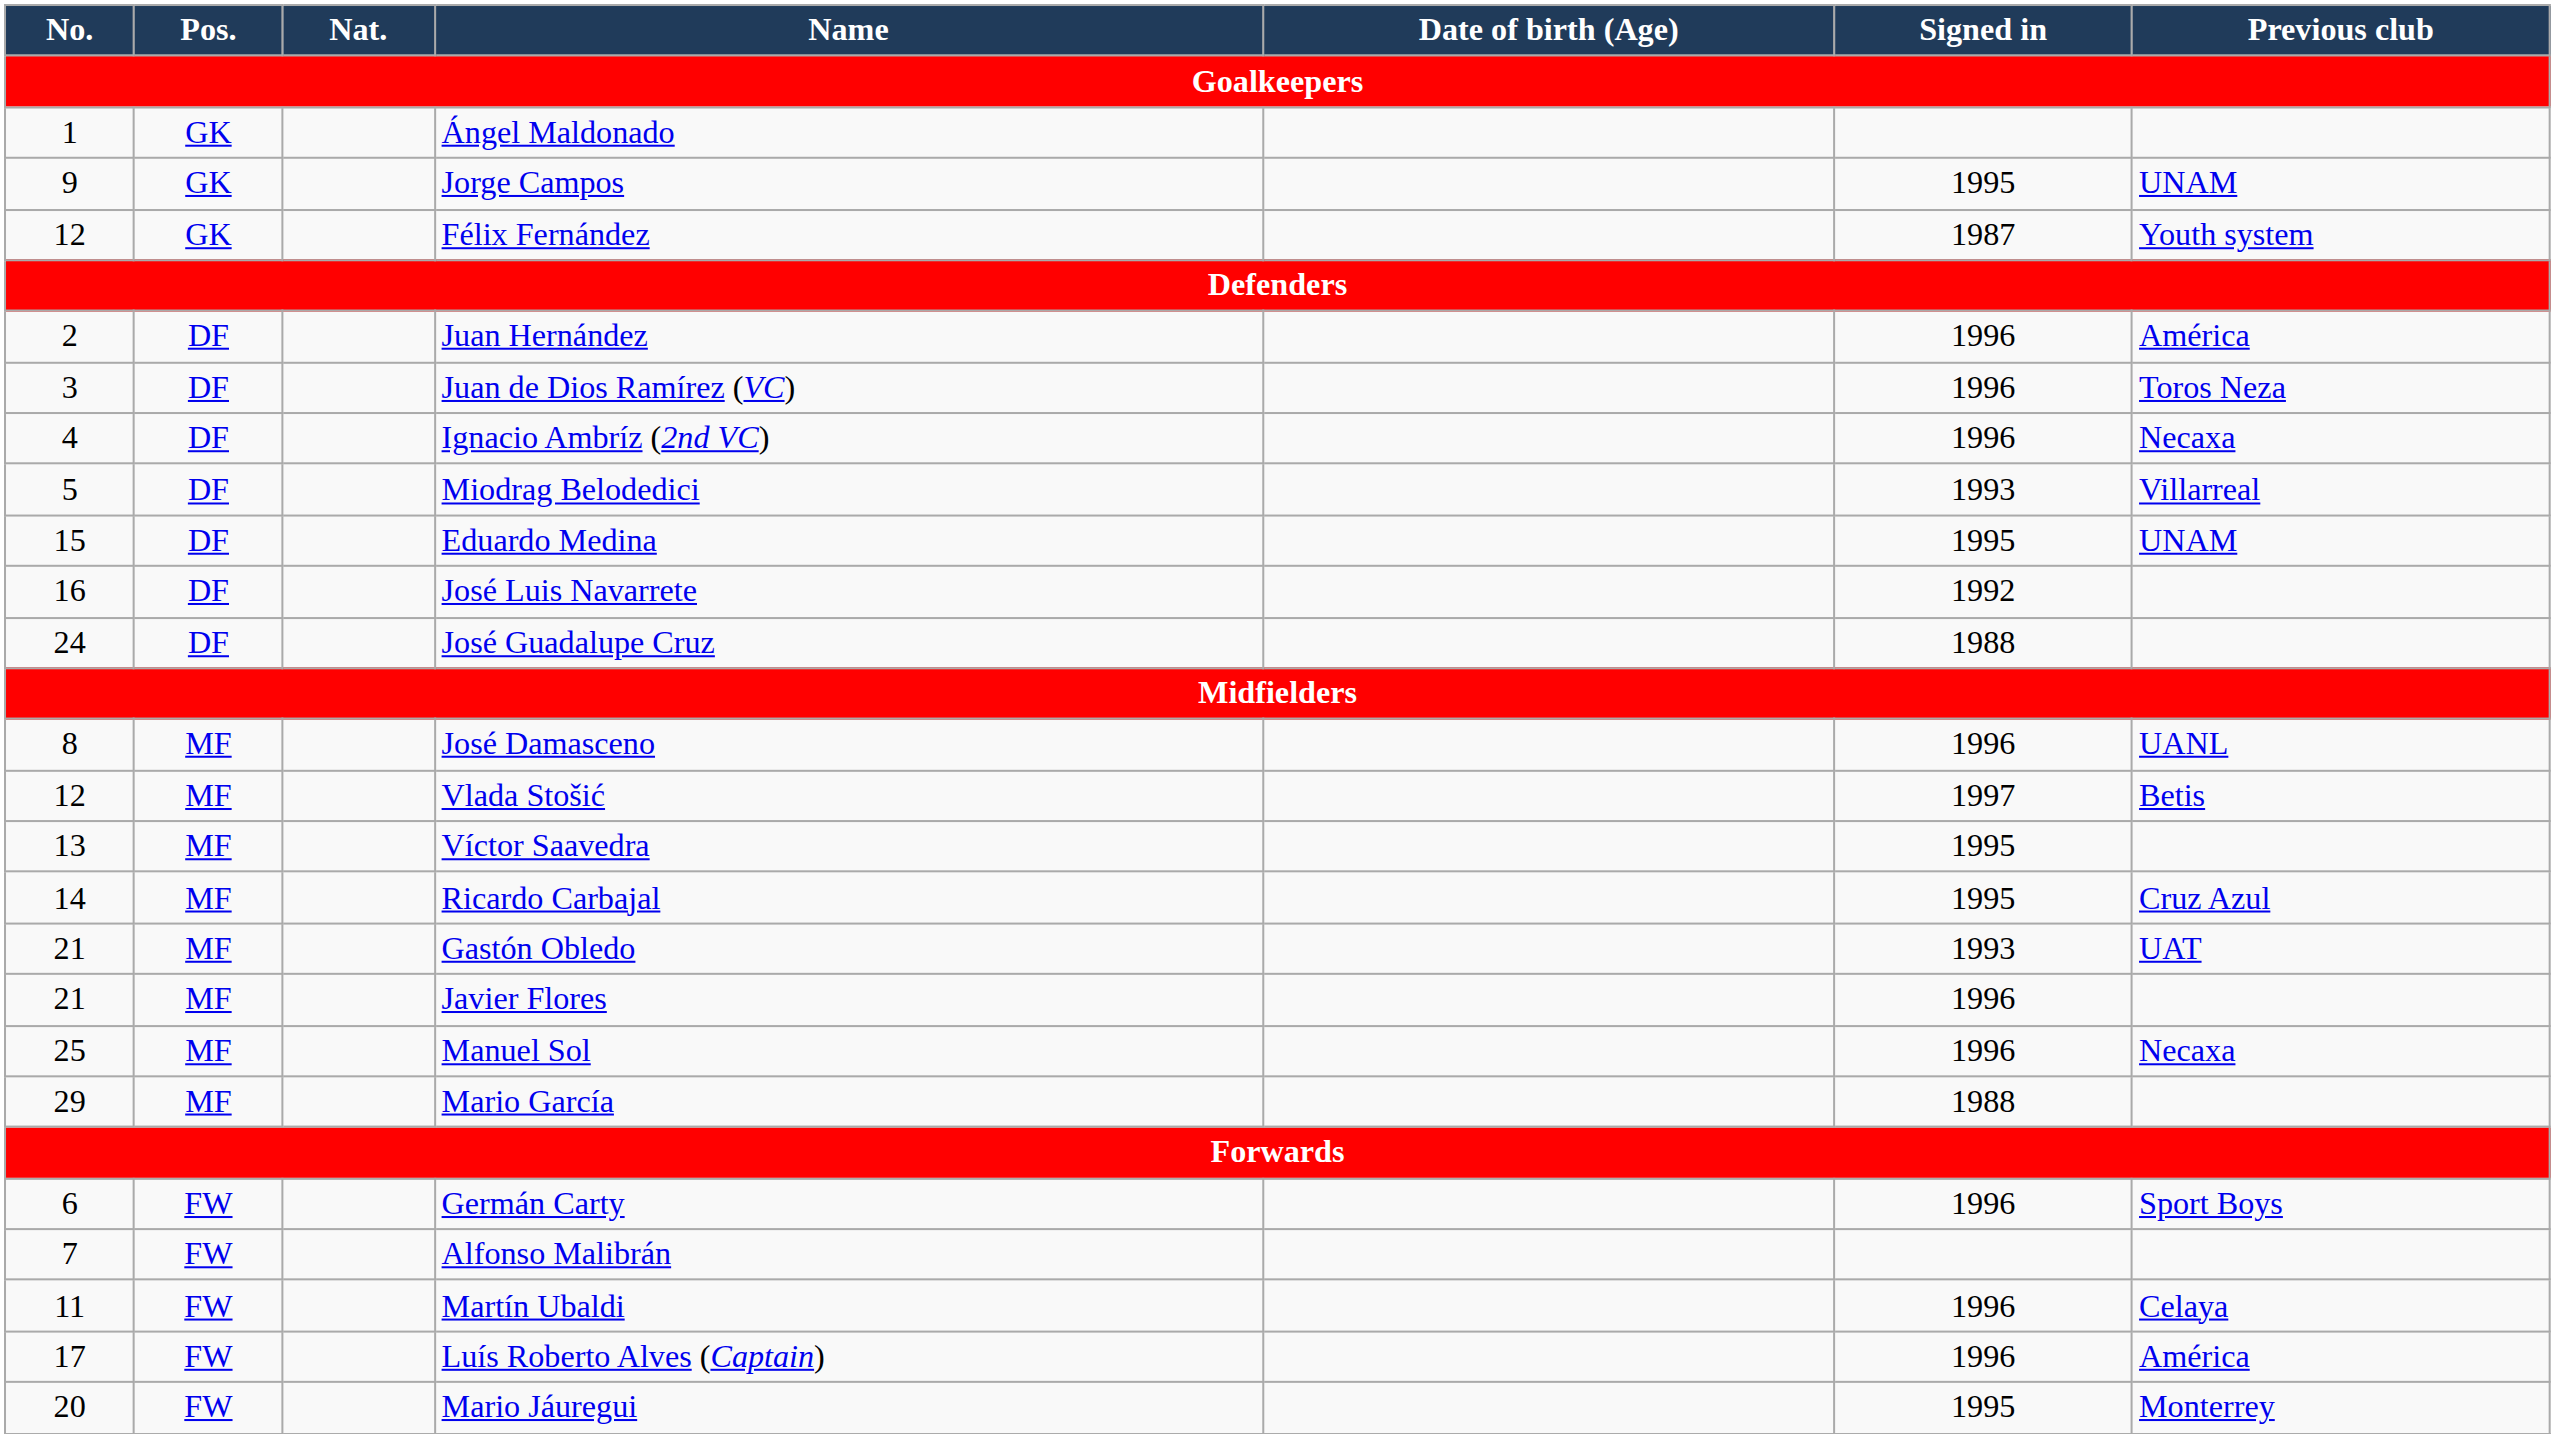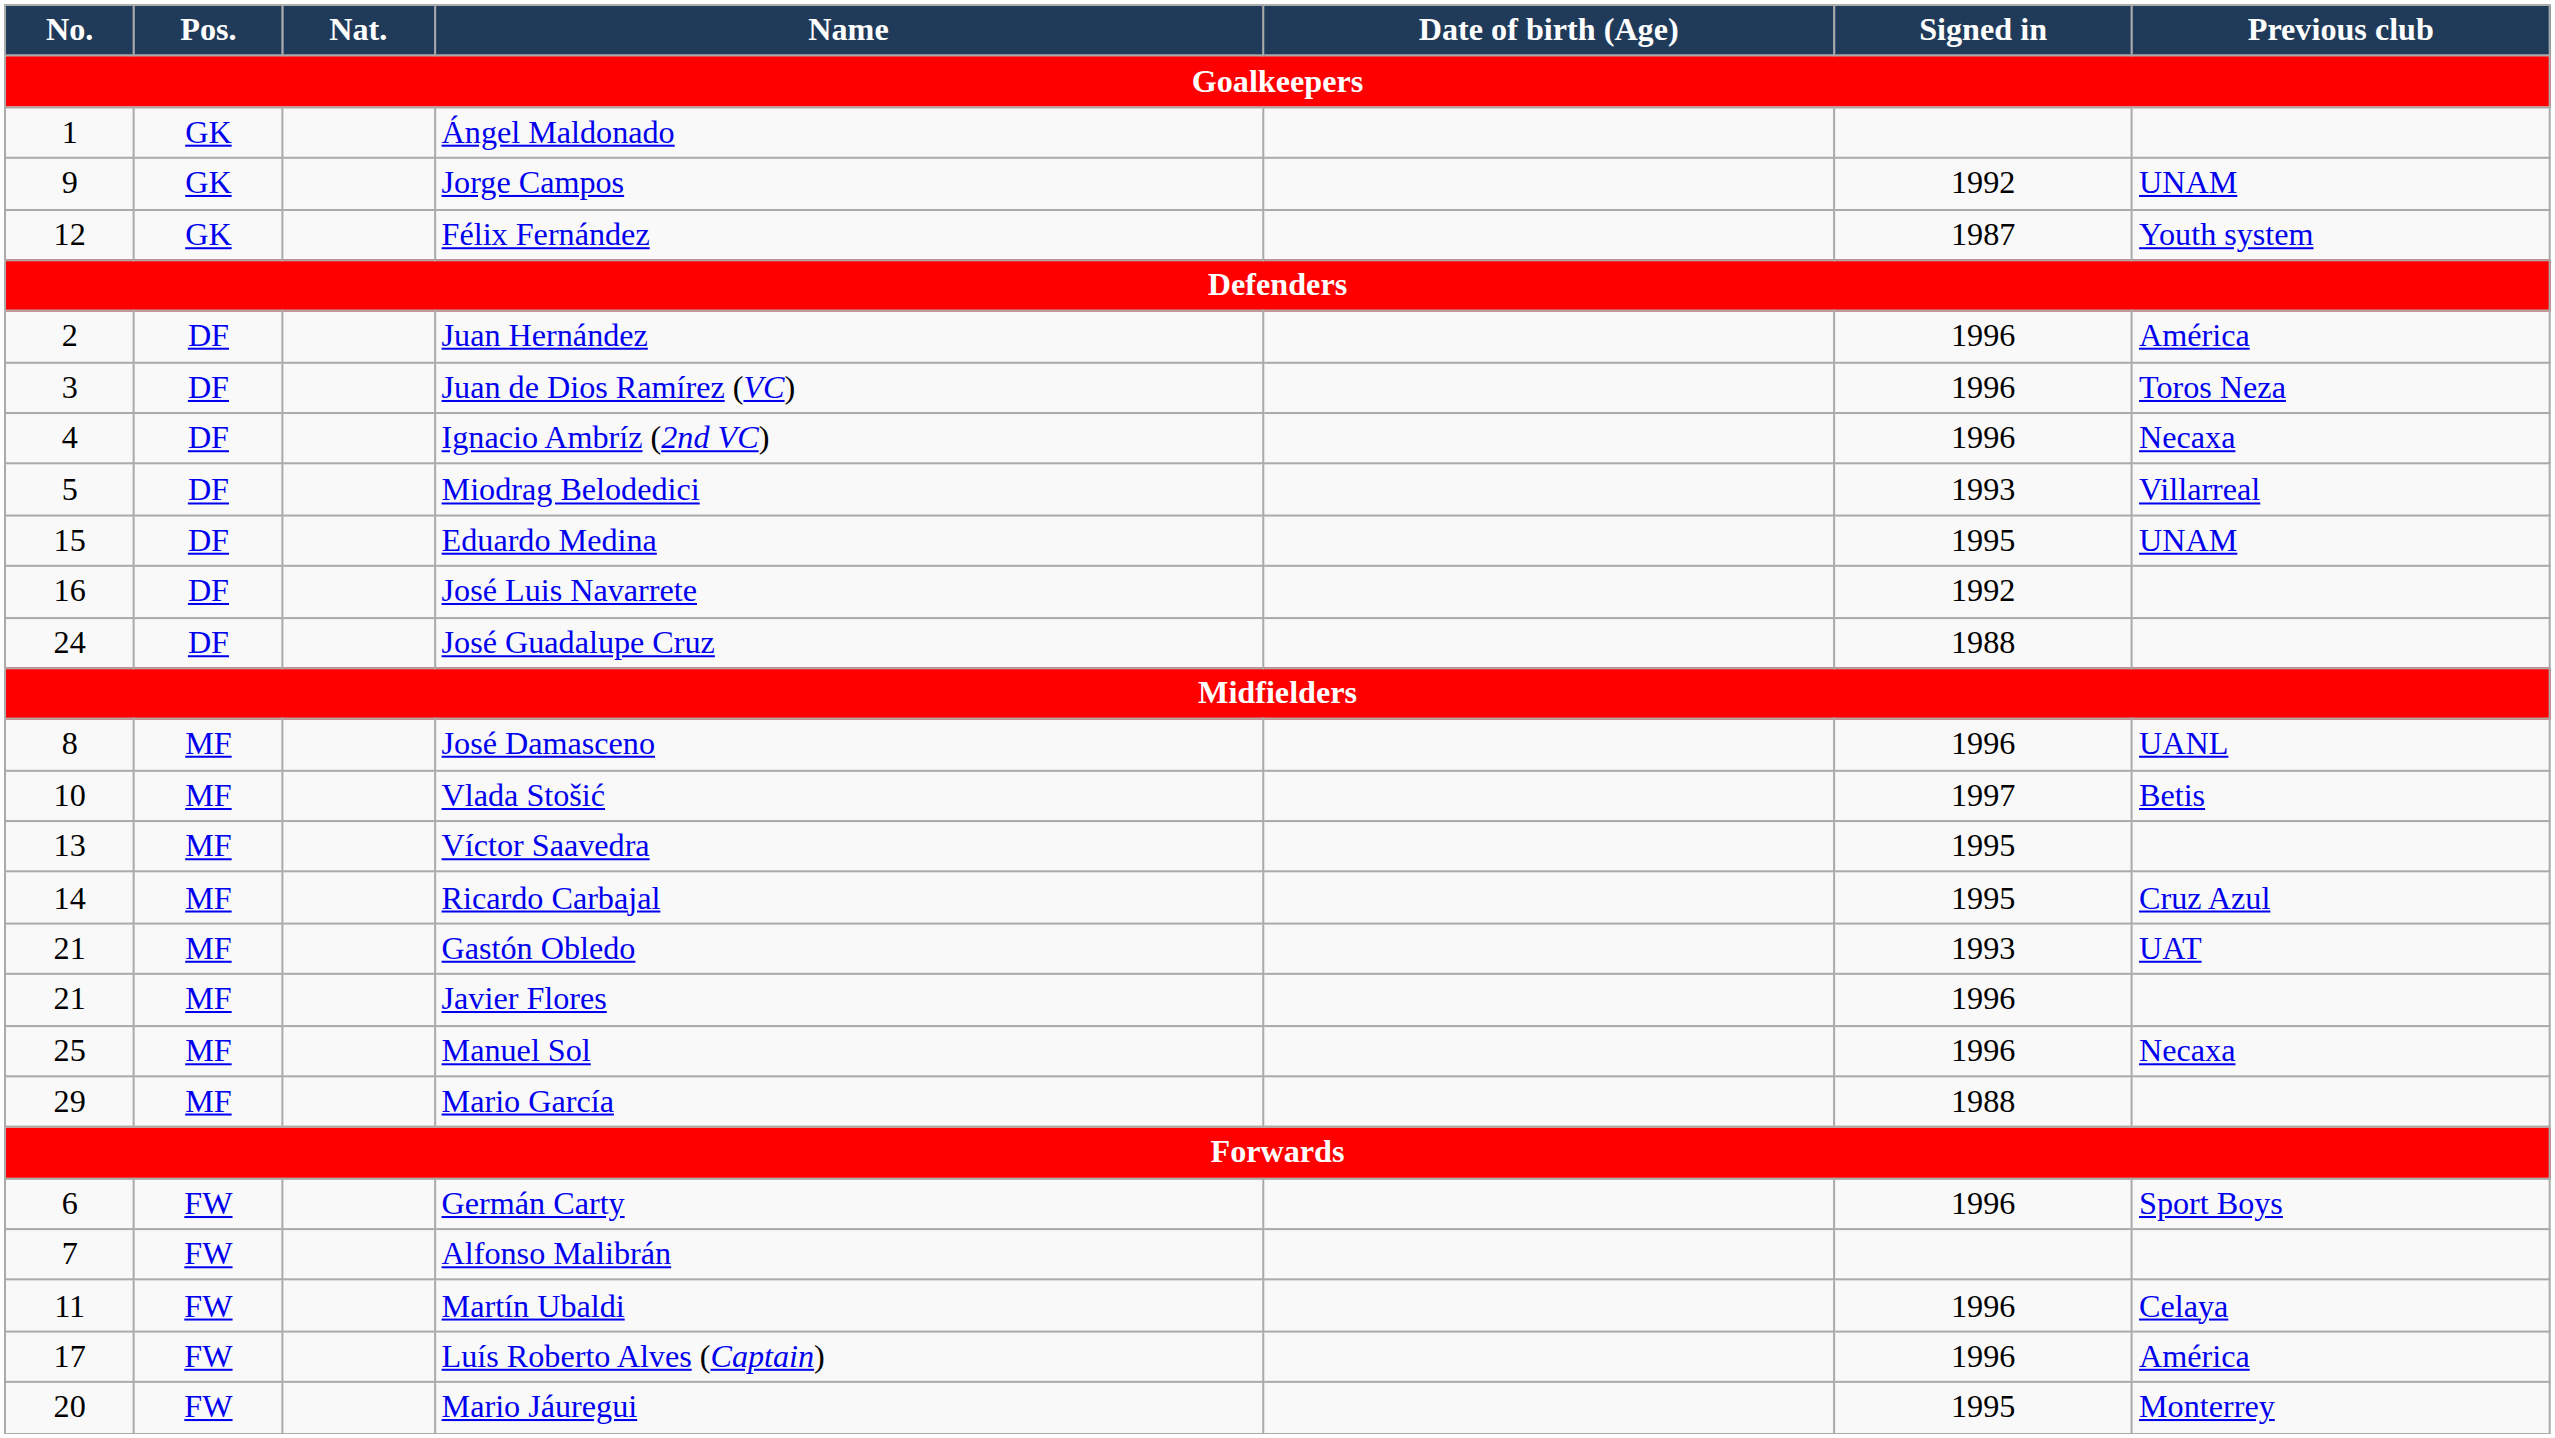 <table class="wikitable" style="text-align:center; font-size:100%;width:80%;">
 <tr>
 <th style="background:#203b5a; color:white; text-align:center;">No.</th>
 <th style="background:#203b5a; color:white; text-align:center;">Pos.</th>
 <th style="background:#203b5a; color:white; text-align:center;">Nat.</th>
 <th style="background:#203b5a; color:white; text-align:center;">Name</th>
 <th style="background:#203b5a; color:white; text-align:center;">Date of birth (Age)</th>
 <th style="background:#203b5a; color:white; text-align:center;">Signed in</th>
 <th style="background:#203b5a; color:white; text-align:center;">Previous club</th>
 </tr>
 <tr>
 <th colspan="7" style="background:#FF0000; color:white; text-align:center">Goalkeepers</th>
 </tr>
 <tr>
 <td>1</td>
 <td><a href='#'>GK</a></td>
 <td></td>
 <td align=left><a href='#'>Ángel Maldonado</a></td>
 <td></td>
 <td></td>
 <td></td>
 </tr>
 <tr>
 <td>9</td>
 <td><a href='#'>GK</a></td>
 <td></td>
 <td align=left><a href='#'>Jorge Campos</a></td>
 <td></td>
-<td>1995</td>
+<td>1992</td>
 <td align=left> <a href='#'>UNAM</a></td>
 </tr>
 <tr>
 <td>12</td>
 <td><a href='#'>GK</a></td>
 <td></td>
 <td align=left><a href='#'>Félix Fernández</a></td>
 <td></td>
 <td>1987</td>
 <td align=left> <a href='#'>Youth system</a></td>
 </tr>
 <tr>
 <th colspan="7" style="background:#FF0000; color:white; text-align:center">Defenders</th>
 </tr>
 <tr>
 <td>2</td>
 <td><a href='#'>DF</a></td>
 <td></td>
 <td align=left><a href='#'>Juan Hernández</a></td>
 <td></td>
 <td>1996</td>
 <td align=left> <a href='#'>América</a></td>
 </tr>
 <tr>
 <td>3</td>
 <td><a href='#'>DF</a></td>
 <td></td>
 <td align=left><a href='#'>Juan de Dios Ramírez</a> (<em><a href='#'>VC</a></em>)</td>
 <td></td>
 <td>1996</td>
 <td align=left> <a href='#'>Toros Neza</a></td>
 </tr>
 <tr>
 <td>4</td>
 <td><a href='#'>DF</a></td>
 <td></td>
 <td align=left><a href='#'>Ignacio Ambríz</a> (<em><a href='#'>2nd VC</a></em>)</td>
 <td></td>
 <td>1996</td>
 <td align=left> <a href='#'>Necaxa</a></td>
 </tr>
 <tr>
 <td>5</td>
 <td><a href='#'>DF</a></td>
 <td></td>
 <td align=left><a href='#'>Miodrag Belodedici</a></td>
 <td></td>
 <td>1993</td>
 <td align=left> <a href='#'>Villarreal</a></td>
 </tr>
 <tr>
 <td>15</td>
 <td><a href='#'>DF</a></td>
 <td></td>
 <td align=left><a href='#'>Eduardo Medina</a></td>
 <td></td>
 <td>1995</td>
 <td align=left> <a href='#'>UNAM</a></td>
 </tr>
 <tr>
 <td>16</td>
 <td><a href='#'>DF</a></td>
 <td></td>
 <td align=left><a href='#'>José Luis Navarrete</a></td>
 <td></td>
 <td>1992</td>
 <td></td>
 </tr>
 <tr>
 <td>24</td>
 <td><a href='#'>DF</a></td>
 <td></td>
 <td align=left><a href='#'>José Guadalupe Cruz</a></td>
 <td></td>
 <td>1988</td>
 <td></td>
 </tr>
 <tr>
 <th colspan="7" style="background:#FF0000; color:white; text-align:center">Midfielders</th>
 </tr>
 <tr>
 <td>8</td>
 <td><a href='#'>MF</a></td>
 <td></td>
 <td align=left><a href='#'>José Damasceno</a></td>
 <td></td>
 <td>1996</td>
 <td align=left> <a href='#'>UANL</a></td>
 </tr>
 <tr>
-<td>12</td>
+<td>10</td>
 <td><a href='#'>MF</a></td>
 <td></td>
 <td align=left><a href='#'>Vlada Stošić</a></td>
 <td></td>
 <td>1997 </td>
 <td align=left> <a href='#'>Betis</a></td>
 </tr>
 <tr>
 <td>13</td>
 <td><a href='#'>MF</a></td>
 <td></td>
 <td align=left><a href='#'>Víctor Saavedra</a></td>
 <td></td>
 <td>1995</td>
 <td></td>
 </tr>
 <tr>
 <td>14</td>
 <td><a href='#'>MF</a></td>
 <td></td>
 <td align=left><a href='#'>Ricardo Carbajal</a></td>
 <td></td>
 <td>1995</td>
 <td align=left> <a href='#'>Cruz Azul</a></td>
 </tr>
 <tr>
 <td>21</td>
 <td><a href='#'>MF</a></td>
 <td></td>
 <td align=left><a href='#'>Gastón Obledo</a></td>
 <td></td>
 <td>1993</td>
 <td align=left> <a href='#'>UAT</a></td>
 </tr>
 <tr>
 <td>21</td>
 <td><a href='#'>MF</a></td>
 <td></td>
 <td align=left><a href='#'>Javier Flores</a></td>
 <td></td>
 <td>1996</td>
 <td></td>
 </tr>
 <tr>
 <td>25</td>
 <td><a href='#'>MF</a></td>
 <td></td>
 <td align=left><a href='#'>Manuel Sol</a></td>
 <td></td>
 <td>1996</td>
 <td align=left> <a href='#'>Necaxa</a></td>
 </tr>
 <tr>
 <td>29</td>
 <td><a href='#'>MF</a></td>
 <td></td>
 <td align=left><a href='#'>Mario García</a></td>
 <td></td>
 <td>1988</td>
 <td align=left></td>
 </tr>
 <tr>
 <th colspan="7" style="background:#FF0000; color:white; text-align:center">Forwards</th>
 </tr>
 <tr>
 <td>6</td>
 <td><a href='#'>FW</a></td>
 <td></td>
 <td align=left><a href='#'>Germán Carty</a></td>
 <td></td>
 <td>1996</td>
 <td align=left> <a href='#'>Sport Boys</a></td>
 </tr>
 <tr>
 <td>7</td>
 <td><a href='#'>FW</a></td>
 <td></td>
 <td align=left><a href='#'>Alfonso Malibrán</a></td>
 <td></td>
 <td></td>
 <td></td>
 </tr>
 <tr>
 <td>11</td>
 <td><a href='#'>FW</a></td>
 <td></td>
 <td align=left><a href='#'>Martín Ubaldi</a></td>
 <td></td>
 <td>1996</td>
 <td align=left> <a href='#'>Celaya</a></td>
 </tr>
 <tr>
 <td>17</td>
 <td><a href='#'>FW</a></td>
 <td></td>
 <td align=left><a href='#'>Luís Roberto Alves</a> (<em><a href='#'>Captain</a></em>)</td>
 <td></td>
 <td>1996</td>
 <td align=left> <a href='#'>América</a></td>
 </tr>
 <tr>
 <td>20</td>
 <td><a href='#'>FW</a></td>
 <td></td>
 <td align=left><a href='#'>Mario Jáuregui</a></td>
 <td></td>
 <td>1995</td>
 <td align=left> <a href='#'>Monterrey</a></td>
 </tr>
 <tr>
 </tr>
 </table>
